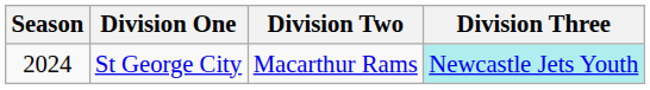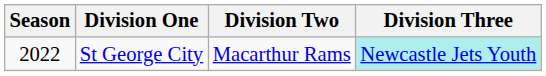 <table class="wikitable">
 <tr>
 <th>Season</th>
 <th>Division One</th>
 <th>Division Two</th>
 <th>Division Three</th>
 </tr>
 <tr>
-<td align="center">2024</td>
+<td align="center">2022</td>
 <td><a href='#'>St George City</a></td>
 <td><a href='#'>Macarthur Rams</a></td>
 <td style="background: paleturquoise;"><a href='#'>Newcastle Jets Youth</a></td>
 </tr>
 </table>
